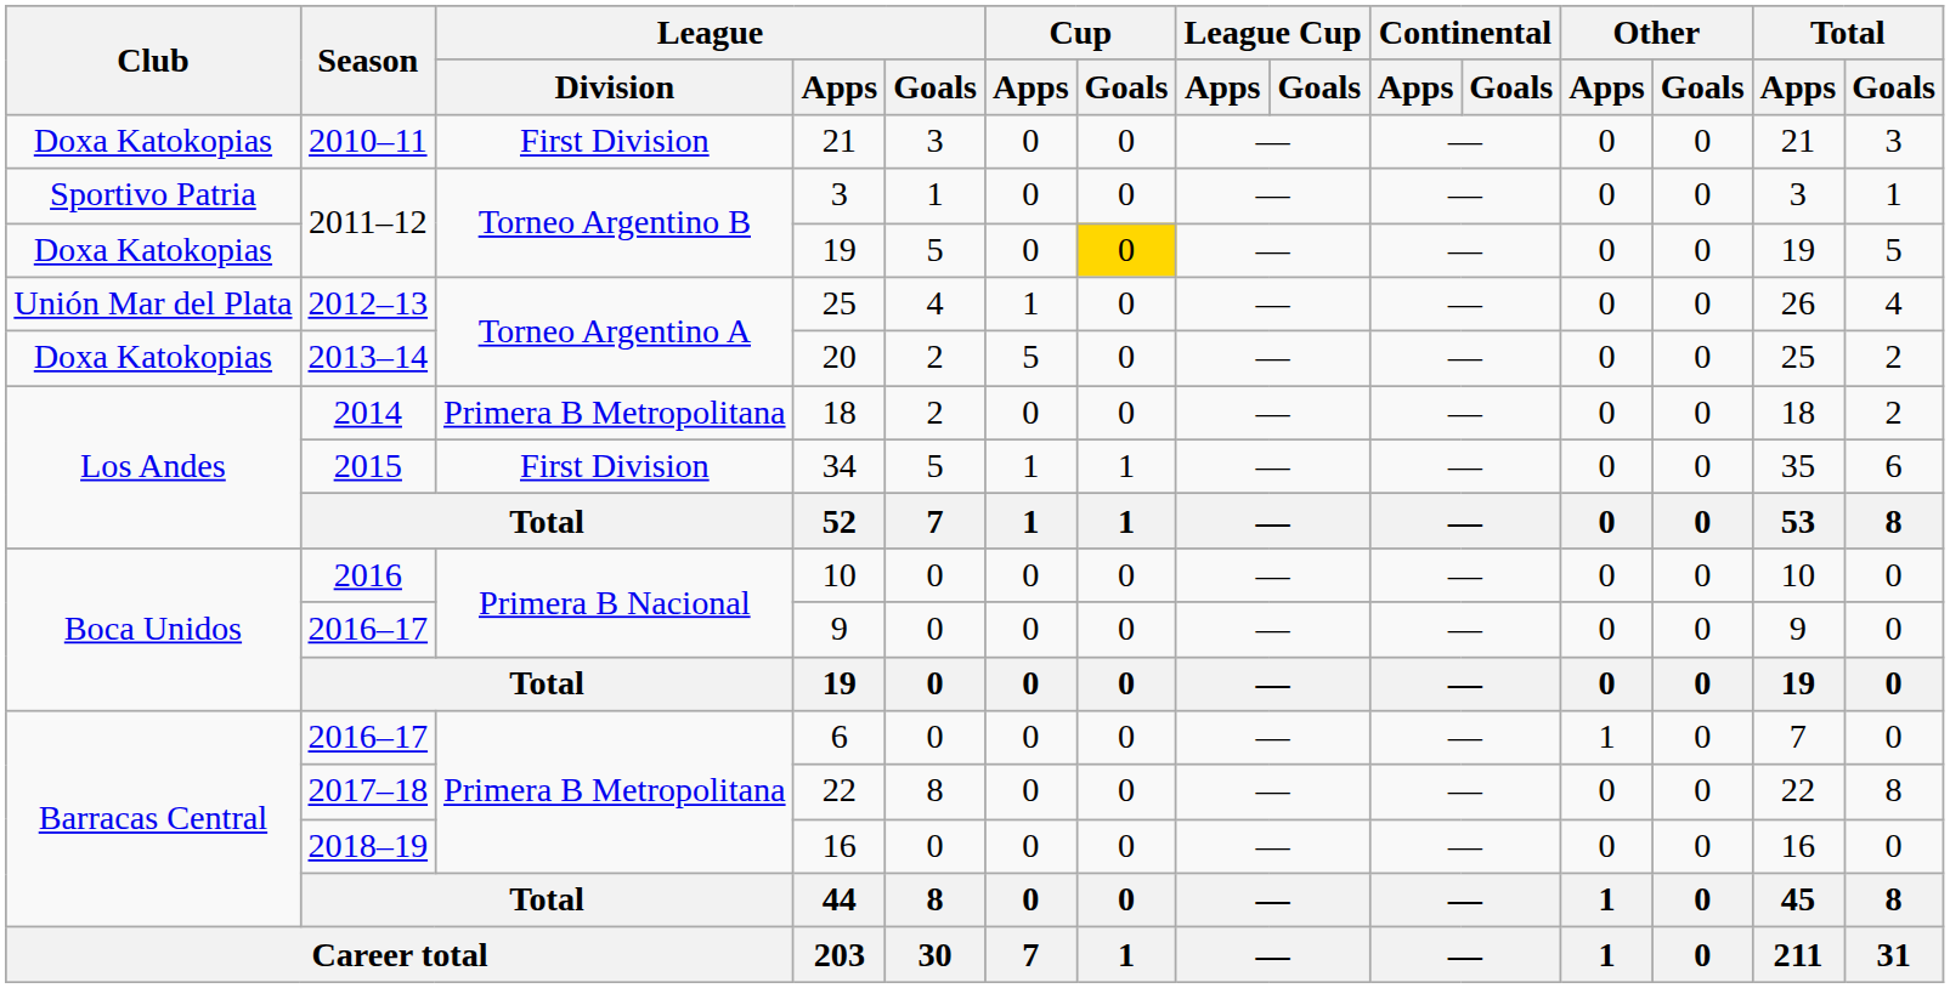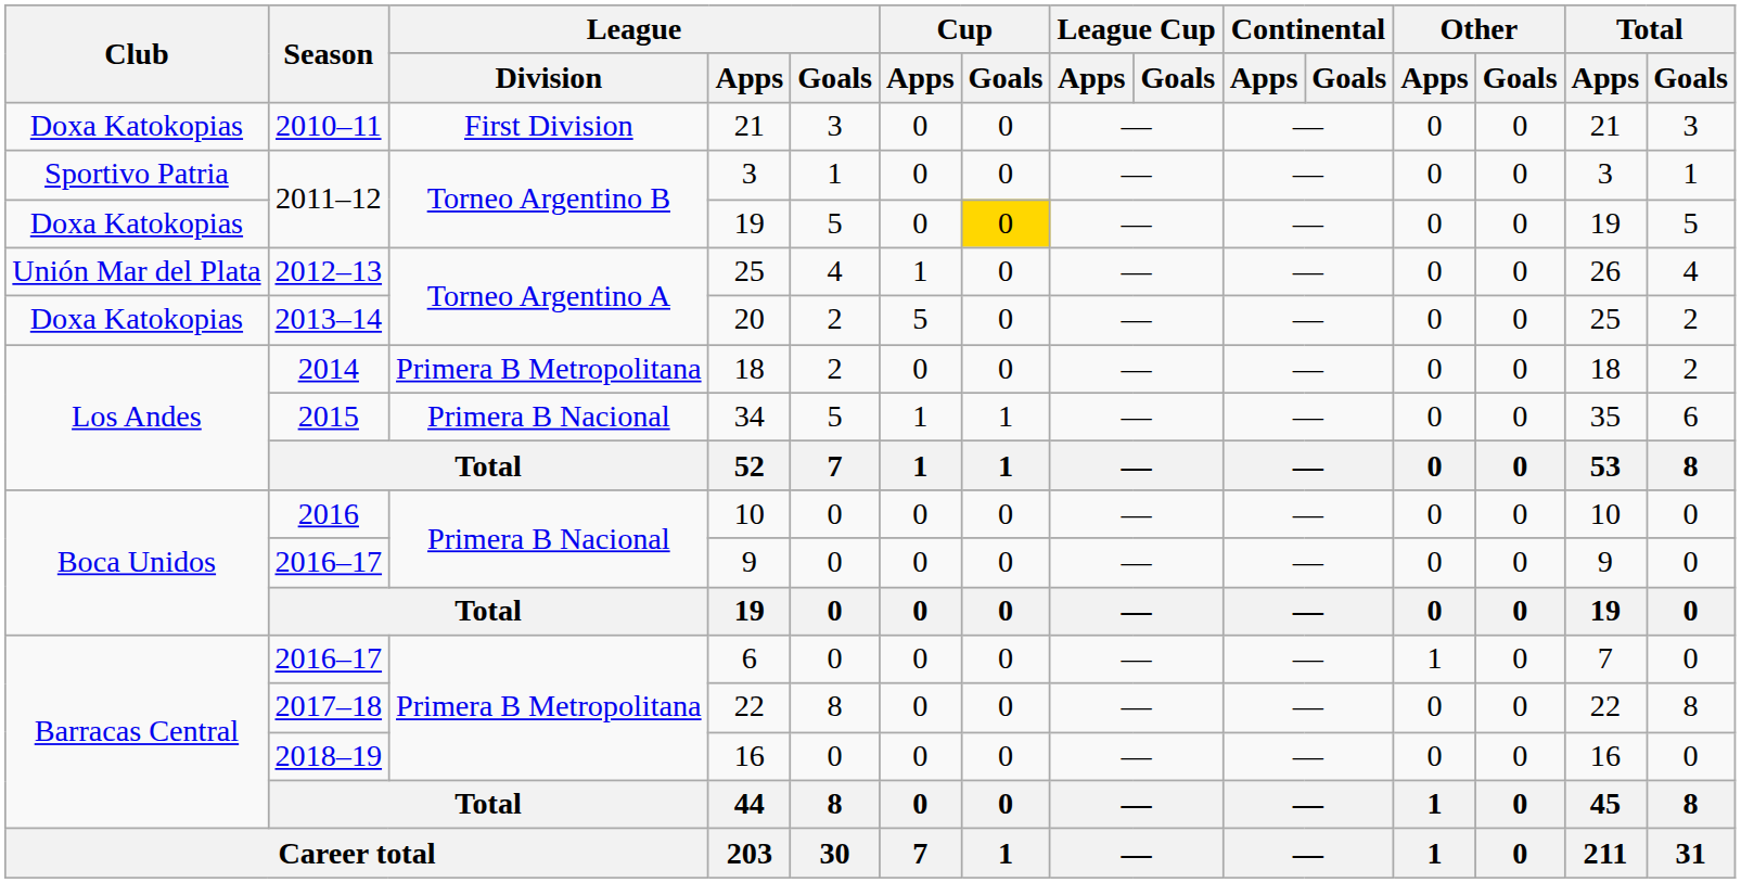 <table class="wikitable" style="text-align:center">
 <tr>
 <th rowspan="2">Club</th>
 <th rowspan="2">Season</th>
 <th colspan="3">League</th>
 <th colspan="2">Cup</th>
 <th colspan="2">League Cup</th>
 <th colspan="2">Continental</th>
 <th colspan="2">Other</th>
 <th colspan="2">Total</th>
 </tr>
 <tr>
 <th>Division</th>
 <th>Apps</th>
 <th>Goals</th>
 <th>Apps</th>
 <th>Goals</th>
 <th>Apps</th>
 <th>Goals</th>
 <th>Apps</th>
 <th>Goals</th>
 <th>Apps</th>
 <th>Goals</th>
 <th>Apps</th>
 <th>Goals</th>
 </tr>
 <tr>
 <td rowspan="1"><a href='#'>Doxa Katokopias</a></td>
 <td><a href='#'>2010–11</a></td>
 <td rowspan="1"><a href='#'>First Division</a></td>
 <td>21</td>
 <td>3</td>
 <td>0</td>
 <td>0</td>
 <td colspan="2">—</td>
 <td colspan="2">—</td>
 <td>0</td>
 <td>0</td>
 <td>21</td>
 <td>3</td>
 </tr>
 <tr>
 <td rowspan="1"><a href='#'>Sportivo Patria</a></td>
 <td rowspan="2">2011–12</td>
 <td rowspan="2"><a href='#'>Torneo Argentino B</a></td>
 <td>3</td>
 <td>1</td>
 <td>0</td>
 <td>0</td>
 <td colspan="2">—</td>
 <td colspan="2">—</td>
 <td>0</td>
 <td>0</td>
 <td>3</td>
 <td>1</td>
 </tr>
 <tr>
 <td rowspan="1"><a href='#'>Doxa Katokopias</a></td>
 <td>19</td>
 <td>5</td>
 <td>0</td>
 <td style="background: gold;">0</td>
 <td colspan="2">—</td>
 <td colspan="2">—</td>
 <td>0</td>
 <td>0</td>
 <td>19</td>
 <td>5</td>
 </tr>
 <tr>
 <td rowspan="1"><a href='#'>Unión Mar del Plata</a></td>
 <td><a href='#'>2012–13</a></td>
 <td rowspan="2"><a href='#'>Torneo Argentino A</a></td>
 <td>25</td>
 <td>4</td>
 <td>1</td>
 <td>0</td>
 <td colspan="2">—</td>
 <td colspan="2">—</td>
 <td>0</td>
 <td>0</td>
 <td>26</td>
 <td>4</td>
 </tr>
 <tr>
 <td rowspan="1"><a href='#'>Doxa Katokopias</a></td>
 <td><a href='#'>2013–14</a></td>
 <td>20</td>
 <td>2</td>
 <td>5</td>
 <td>0</td>
 <td colspan="2">—</td>
 <td colspan="2">—</td>
 <td>0</td>
 <td>0</td>
 <td>25</td>
 <td>2</td>
 </tr>
 <tr>
 <td rowspan="3"><a href='#'>Los Andes</a></td>
 <td><a href='#'>2014</a></td>
 <td rowspan="1"><a href='#'>Primera B Metropolitana</a></td>
 <td>18</td>
 <td>2</td>
 <td>0</td>
 <td>0</td>
 <td colspan="2">—</td>
 <td colspan="2">—</td>
 <td>0</td>
 <td>0</td>
 <td>18</td>
 <td>2</td>
 </tr>
 <tr>
 <td><a href='#'>2015</a></td>
-<td rowspan="1"><a href='#'>First Division</a></td>
+<td rowspan="1"><a href='#'>Primera B Nacional</a></td>
 <td>34</td>
 <td>5</td>
 <td>1</td>
 <td>1</td>
 <td colspan="2">—</td>
 <td colspan="2">—</td>
 <td>0</td>
 <td>0</td>
 <td>35</td>
 <td>6</td>
 </tr>
 <tr>
 <th colspan="2">Total</th>
 <th>52</th>
 <th>7</th>
 <th>1</th>
 <th>1</th>
 <th colspan="2">—</th>
 <th colspan="2">—</th>
 <th>0</th>
 <th>0</th>
 <th>53</th>
 <th>8</th>
 </tr>
 <tr>
 <td rowspan="3"><a href='#'>Boca Unidos</a></td>
 <td><a href='#'>2016</a></td>
 <td rowspan="2"><a href='#'>Primera B Nacional</a></td>
 <td>10</td>
 <td>0</td>
 <td>0</td>
 <td>0</td>
 <td colspan="2">—</td>
 <td colspan="2">—</td>
 <td>0</td>
 <td>0</td>
 <td>10</td>
 <td>0</td>
 </tr>
 <tr>
 <td><a href='#'>2016–17</a></td>
 <td>9</td>
 <td>0</td>
 <td>0</td>
 <td>0</td>
 <td colspan="2">—</td>
 <td colspan="2">—</td>
 <td>0</td>
 <td>0</td>
 <td>9</td>
 <td>0</td>
 </tr>
 <tr>
 <th colspan="2">Total</th>
 <th>19</th>
 <th>0</th>
 <th>0</th>
 <th>0</th>
 <th colspan="2">—</th>
 <th colspan="2">—</th>
 <th>0</th>
 <th>0</th>
 <th>19</th>
 <th>0</th>
 </tr>
 <tr>
 <td rowspan="4"><a href='#'>Barracas Central</a></td>
 <td><a href='#'>2016–17</a></td>
 <td rowspan="3"><a href='#'>Primera B Metropolitana</a></td>
 <td>6</td>
 <td>0</td>
 <td>0</td>
 <td>0</td>
 <td colspan="2">—</td>
 <td colspan="2">—</td>
 <td>1</td>
 <td>0</td>
 <td>7</td>
 <td>0</td>
 </tr>
 <tr>
 <td><a href='#'>2017–18</a></td>
 <td>22</td>
 <td>8</td>
 <td>0</td>
 <td>0</td>
 <td colspan="2">—</td>
 <td colspan="2">—</td>
 <td>0</td>
 <td>0</td>
 <td>22</td>
 <td>8</td>
 </tr>
 <tr>
 <td><a href='#'>2018–19</a></td>
 <td>16</td>
 <td>0</td>
 <td>0</td>
 <td>0</td>
 <td colspan="2">—</td>
 <td colspan="2">—</td>
 <td>0</td>
 <td>0</td>
 <td>16</td>
 <td>0</td>
 </tr>
 <tr>
 <th colspan="2">Total</th>
 <th>44</th>
 <th>8</th>
 <th>0</th>
 <th>0</th>
 <th colspan="2">—</th>
 <th colspan="2">—</th>
 <th>1</th>
 <th>0</th>
 <th>45</th>
 <th>8</th>
 </tr>
 <tr>
 <th colspan="3">Career total</th>
 <th>203</th>
 <th>30</th>
 <th>7</th>
 <th>1</th>
 <th colspan="2">—</th>
 <th colspan="2">—</th>
 <th>1</th>
 <th>0</th>
 <th>211</th>
 <th>31</th>
 </tr>
 </table>
